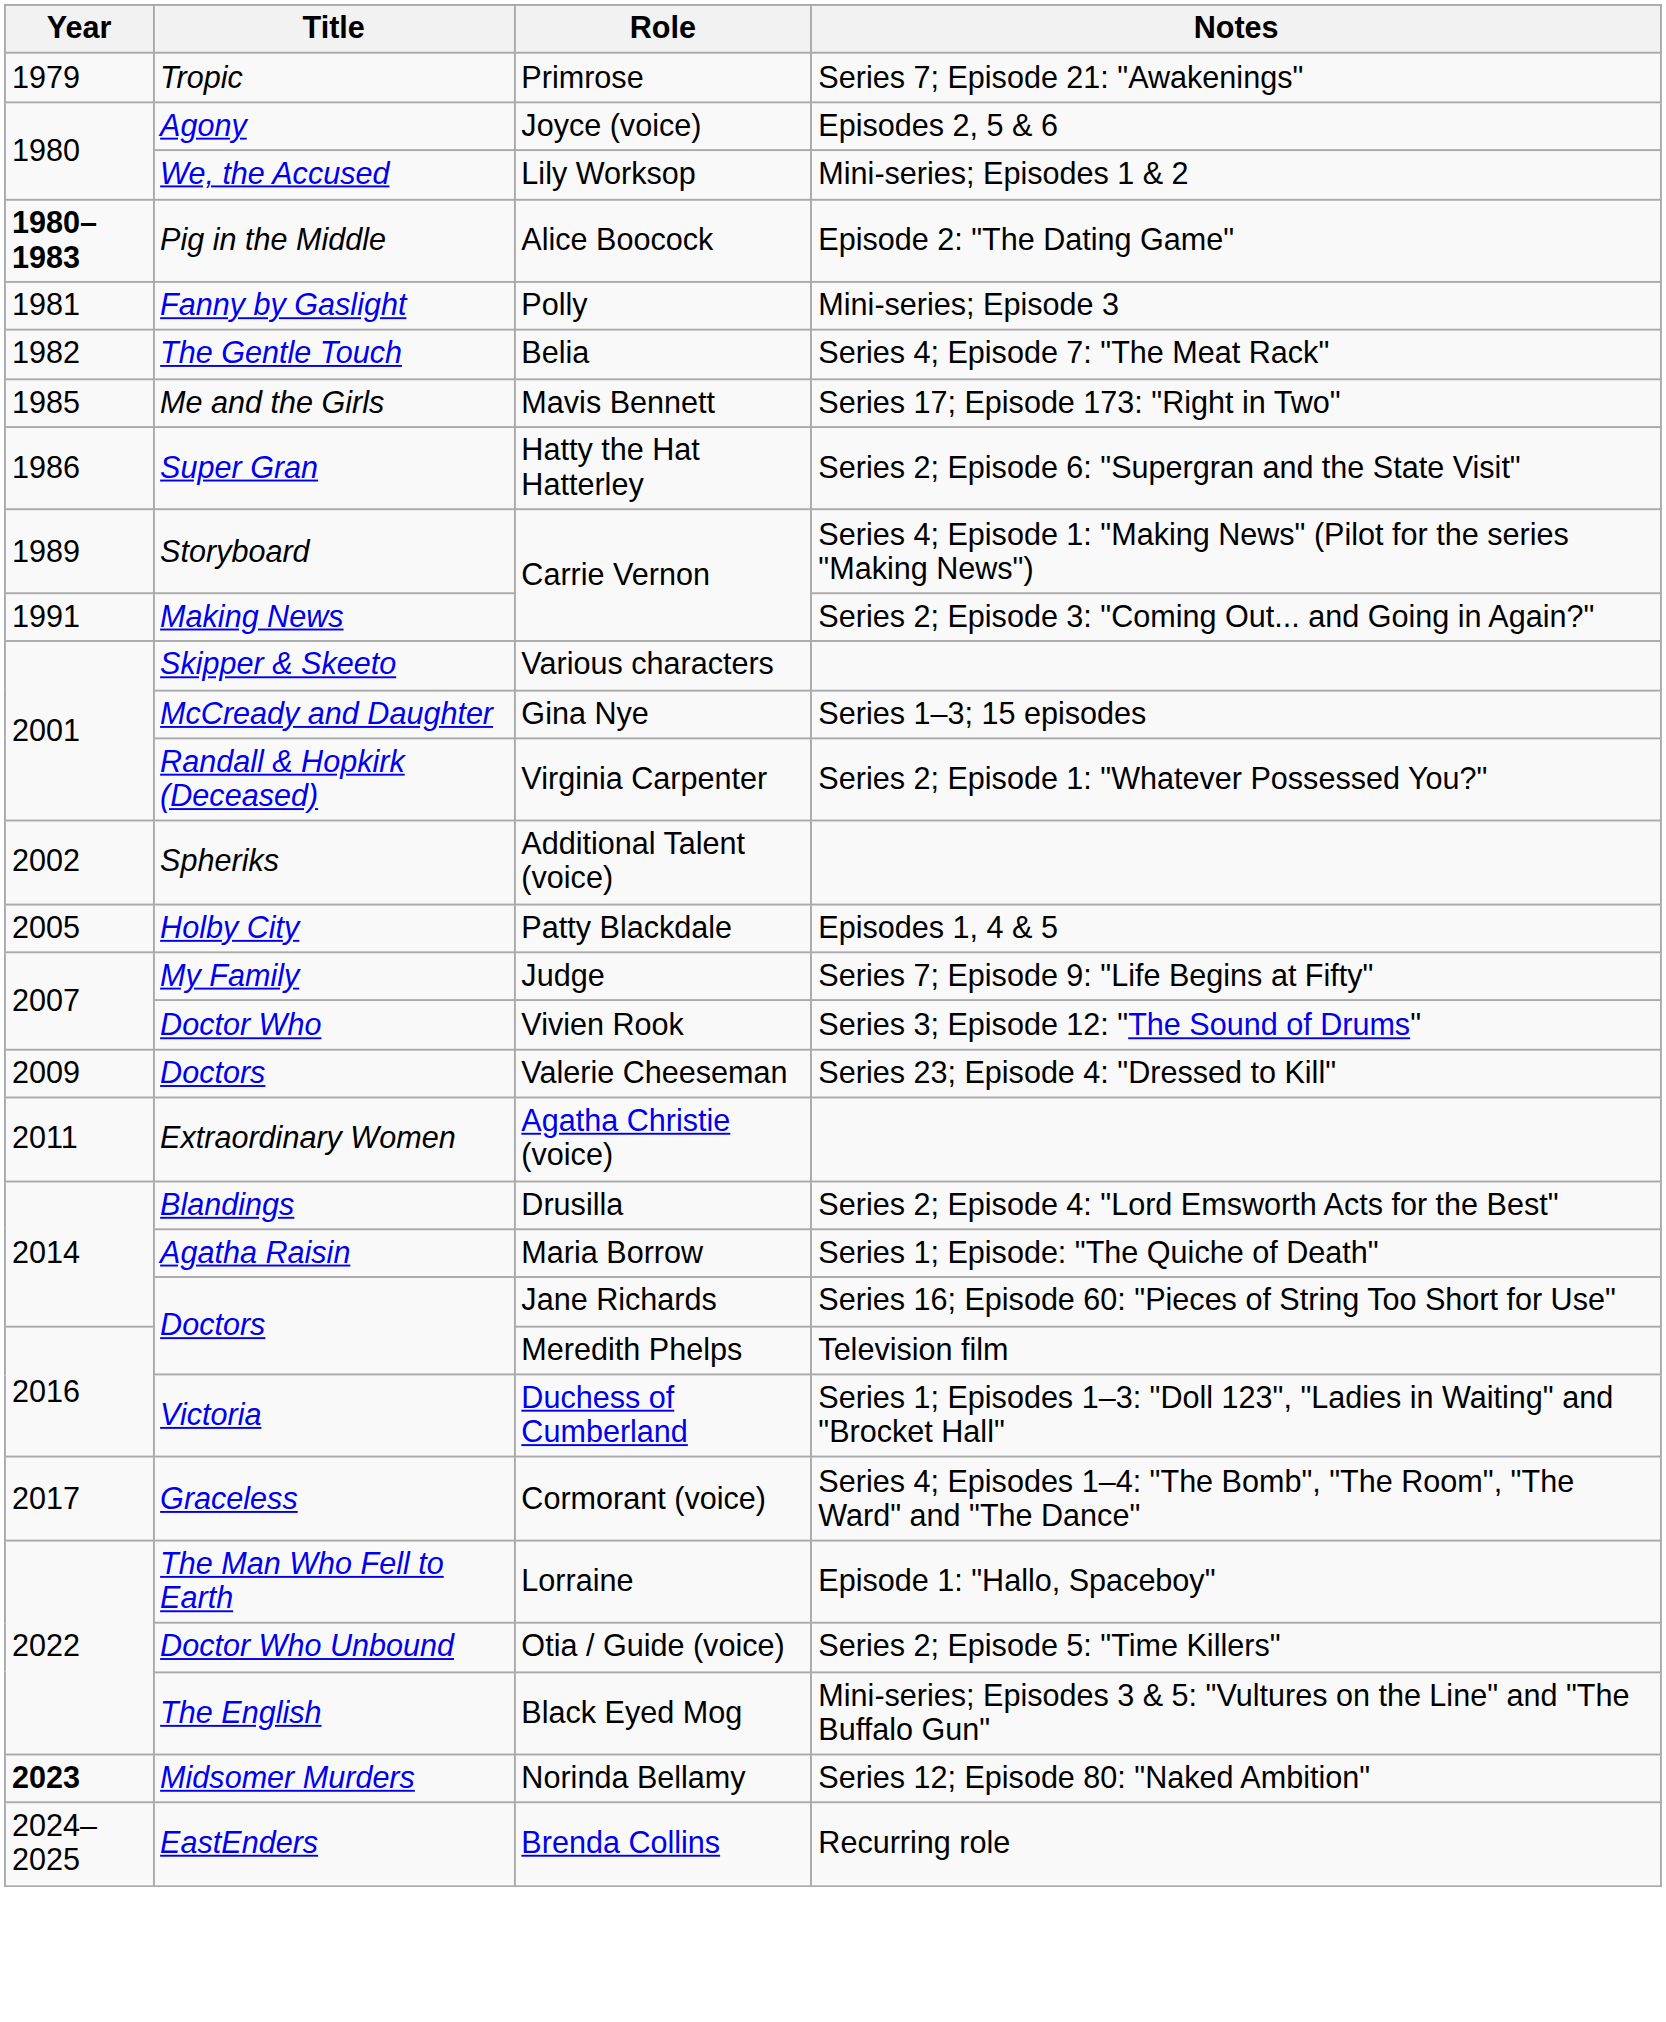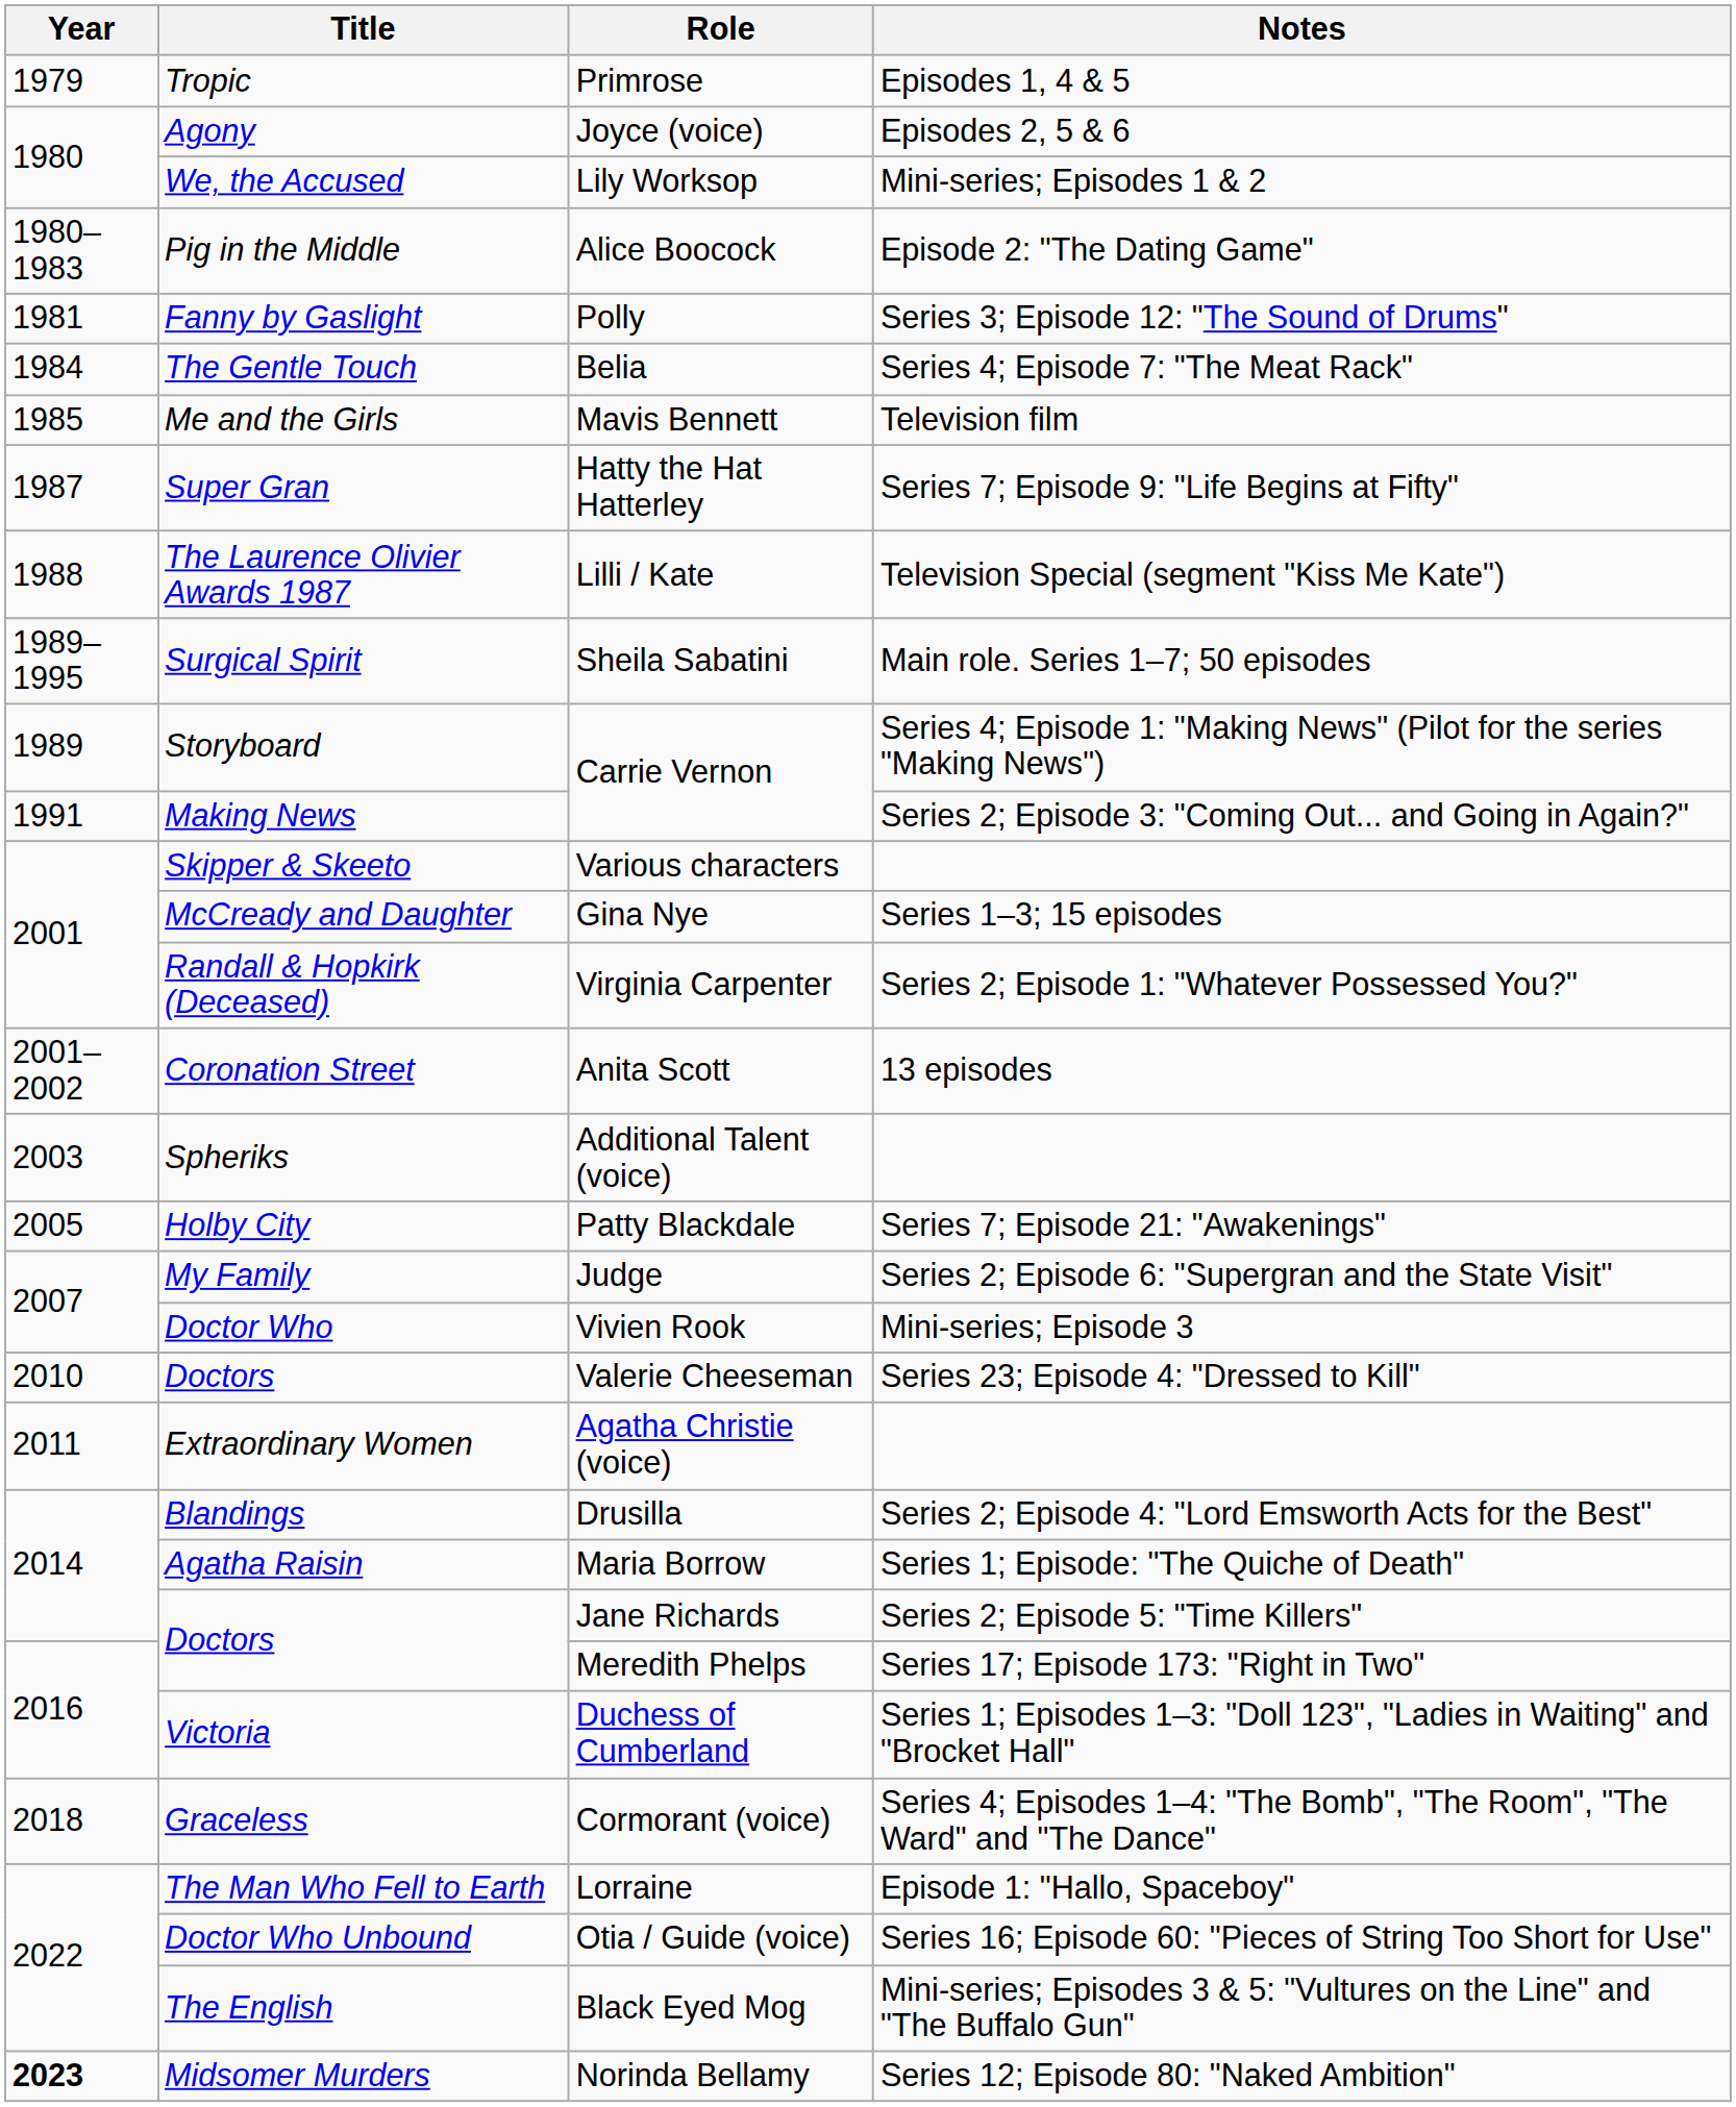 <table class="wikitable">
 <tr>
 <th>Year</th>
 <th>Title</th>
 <th>Role</th>
 <th>Notes</th>
 </tr>
 <tr>
 <td>1979</td>
 <td><em>Tropic</em></td>
 <td>Primrose</td>
-<td>Series 7; Episode 21: "Awakenings"</td>
+<td>Episodes 1, 4 & 5</td>
 </tr>
 <tr>
 <td rowspan="2">1980</td>
 <td><em><a href='#'>Agony</a></em></td>
 <td>Joyce (voice)</td>
 <td>Episodes 2, 5 & 6</td>
 </tr>
 <tr>
 <td><em><a href='#'>We, the Accused</a></em></td>
 <td>Lily Worksop</td>
 <td>Mini-series; Episodes 1 & 2</td>
 </tr>
 <tr>
-<td><strong>1980–1983</strong></td>
+<td>1980–1983</td>
 <td><em>Pig in the Middle</em></td>
 <td>Alice Boocock</td>
 <td>Episode 2: "The Dating Game"</td>
 </tr>
 <tr>
 <td>1981</td>
 <td><em><a href='#'>Fanny by Gaslight</a></em></td>
 <td>Polly</td>
-<td>Mini-series; Episode 3</td>
+<td>Series 3; Episode 12: "<a href='#'>The Sound of Drums</a>"</td>
 </tr>
 <tr>
-<td>1982</td>
+<td>1984</td>
 <td><em><a href='#'>The Gentle Touch</a></em></td>
 <td>Belia</td>
 <td>Series 4; Episode 7: "The Meat Rack"</td>
 </tr>
 <tr>
 <td>1985</td>
 <td><em>Me and the Girls</em></td>
 <td>Mavis Bennett</td>
-<td>Series 17; Episode 173: "Right in Two"</td>
+<td>Television film</td>
 </tr>
 <tr>
-<td>1986</td>
+<td>1987</td>
 <td><em><a href='#'>Super Gran</a></em></td>
 <td>Hatty the Hat Hatterley</td>
-<td>Series 2; Episode 6: "Supergran and the State Visit"</td>
+<td>Series 7; Episode 9: "Life Begins at Fifty"</td>
+</tr>
+<tr>
+<td>1988</td>
+<td><em><a href='#'>The Laurence Olivier Awards 1987</a></em></td>
+<td>Lilli / Kate</td>
+<td>Television Special (segment "Kiss Me Kate")</td>
+</tr>
+<tr>
+<td>1989–1995</td>
+<td><em><a href='#'>Surgical Spirit</a></em></td>
+<td>Sheila Sabatini</td>
+<td>Main role. Series 1–7; 50 episodes</td>
 </tr>
 <tr>
 <td>1989</td>
 <td><em>Storyboard</em></td>
 <td rowspan="2">Carrie Vernon</td>
 <td>Series 4; Episode 1: "Making News" (Pilot for the series "Making News")</td>
 </tr>
 <tr>
 <td>1991</td>
 <td><em><a href='#'>Making News</a></em></td>
 <td>Series 2; Episode 3: "Coming Out... and Going in Again?"</td>
 </tr>
 <tr>
 <td rowspan="3">2001</td>
 <td><em><a href='#'>Skipper & Skeeto</a></em></td>
 <td>Various characters</td>
 <td></td>
 </tr>
 <tr>
 <td><em><a href='#'>McCready and Daughter</a></em></td>
 <td>Gina Nye</td>
 <td>Series 1–3; 15 episodes</td>
 </tr>
 <tr>
 <td><em><a href='#'>Randall & Hopkirk (Deceased)</a></em></td>
 <td>Virginia Carpenter</td>
 <td>Series 2; Episode 1: "Whatever Possessed You?"</td>
 </tr>
 <tr>
-<td>2002</td>
+<td>2001–2002</td>
+<td><em><a href='#'>Coronation Street</a></em></td>
+<td>Anita Scott</td>
+<td>13 episodes</td>
+</tr>
+<tr>
+<td>2003</td>
 <td><em>Spheriks</em></td>
 <td>Additional Talent (voice)</td>
 <td></td>
 </tr>
 <tr>
 <td>2005</td>
 <td><em><a href='#'>Holby City</a></em></td>
 <td>Patty Blackdale</td>
-<td>Episodes 1, 4 & 5</td>
+<td>Series 7; Episode 21: "Awakenings"</td>
 </tr>
 <tr>
 <td rowspan="2">2007</td>
 <td><em><a href='#'>My Family</a></em></td>
 <td>Judge</td>
-<td>Series 7; Episode 9: "Life Begins at Fifty"</td>
+<td>Series 2; Episode 6: "Supergran and the State Visit"</td>
 </tr>
 <tr>
 <td><em><a href='#'>Doctor Who</a></em></td>
 <td>Vivien Rook</td>
-<td>Series 3; Episode 12: "<a href='#'>The Sound of Drums</a>"</td>
+<td>Mini-series; Episode 3</td>
 </tr>
 <tr>
-<td>2009</td>
+<td>2010</td>
 <td><em><a href='#'>Doctors</a></em></td>
 <td>Valerie Cheeseman</td>
 <td>Series 23; Episode 4: "Dressed to Kill"</td>
 </tr>
 <tr>
 <td>2011</td>
 <td><em>Extraordinary Women</em></td>
 <td><a href='#'>Agatha Christie</a> (voice)</td>
 <td></td>
 </tr>
 <tr>
 <td rowspan="3">2014</td>
 <td><em><a href='#'>Blandings</a></em></td>
 <td>Drusilla</td>
 <td>Series 2; Episode 4: "Lord Emsworth Acts for the Best"</td>
 </tr>
 <tr>
 <td><em><a href='#'>Agatha Raisin</a></em></td>
 <td>Maria Borrow</td>
 <td>Series 1; Episode: "The Quiche of Death"</td>
 </tr>
 <tr>
 <td rowspan="2"><em><a href='#'>Doctors</a></em></td>
 <td>Jane Richards</td>
-<td>Series 16; Episode 60: "Pieces of String Too Short for Use"</td>
+<td>Series 2; Episode 5: "Time Killers"</td>
 </tr>
 <tr>
 <td rowspan="2">2016</td>
 <td>Meredith Phelps</td>
-<td>Television film</td>
+<td>Series 17; Episode 173: "Right in Two"</td>
 </tr>
 <tr>
 <td><em><a href='#'>Victoria</a></em></td>
 <td><a href='#'>Duchess of Cumberland</a></td>
 <td>Series 1; Episodes 1–3: "Doll 123", "Ladies in Waiting" and "Brocket Hall"</td>
 </tr>
 <tr>
-<td>2017</td>
+<td>2018</td>
 <td><em><a href='#'>Graceless</a></em></td>
 <td>Cormorant (voice)</td>
 <td>Series 4; Episodes 1–4: "The Bomb", "The Room", "The Ward" and "The Dance"</td>
 </tr>
 <tr>
 <td rowspan="3">2022</td>
 <td><em><a href='#'>The Man Who Fell to Earth</a></em></td>
 <td>Lorraine</td>
 <td>Episode 1: "Hallo, Spaceboy"</td>
 </tr>
 <tr>
 <td><em><a href='#'>Doctor Who Unbound</a></em></td>
 <td>Otia / Guide (voice)</td>
-<td>Series 2; Episode 5: "Time Killers"</td>
+<td>Series 16; Episode 60: "Pieces of String Too Short for Use"</td>
 </tr>
 <tr>
 <td><em><a href='#'>The English</a></em></td>
 <td>Black Eyed Mog</td>
 <td>Mini-series; Episodes 3 & 5: "Vultures on the Line" and "The Buffalo Gun"</td>
 </tr>
 <tr>
 <td><strong>2023</strong></td>
 <td><em><a href='#'>Midsomer Murders</a></em></td>
 <td>Norinda Bellamy</td>
 <td>Series 12; Episode 80: "Naked Ambition"</td>
 </tr>
-<tr>
-<td>2024–2025</td>
-<td><em><a href='#'>EastEnders</a></em></td>
-<td><a href='#'>Brenda Collins</a></td>
-<td>Recurring role</td>
-</tr>
 </table>
